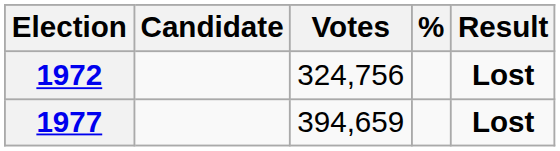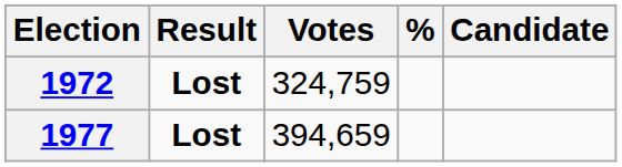 <table class="wikitable" style="text-align:center">
 <tr>
 <th><strong>Election</strong></th>
-<th>Candidate</th>
+<th>Result</th>
 <th><strong>Votes</strong></th>
 <th><strong>%</strong></th>
-<th>Result</th>
+<th>Candidate</th>
 </tr>
 <tr>
 <th><a href='#'>1972</a></th>
+<td><strong>Lost</strong> </td>
+<td>324,759</td>
 <td></td>
-<td>324,756</td>
 <td></td>
-<td><strong>Lost</strong> </td>
 </tr>
 <tr>
 <th><a href='#'>1977</a></th>
-<td></td>
+<td><strong>Lost</strong> </td>
 <td>394,659</td>
 <td></td>
-<td><strong>Lost</strong> </td>
+<td></td>
 </tr>
 </table>
